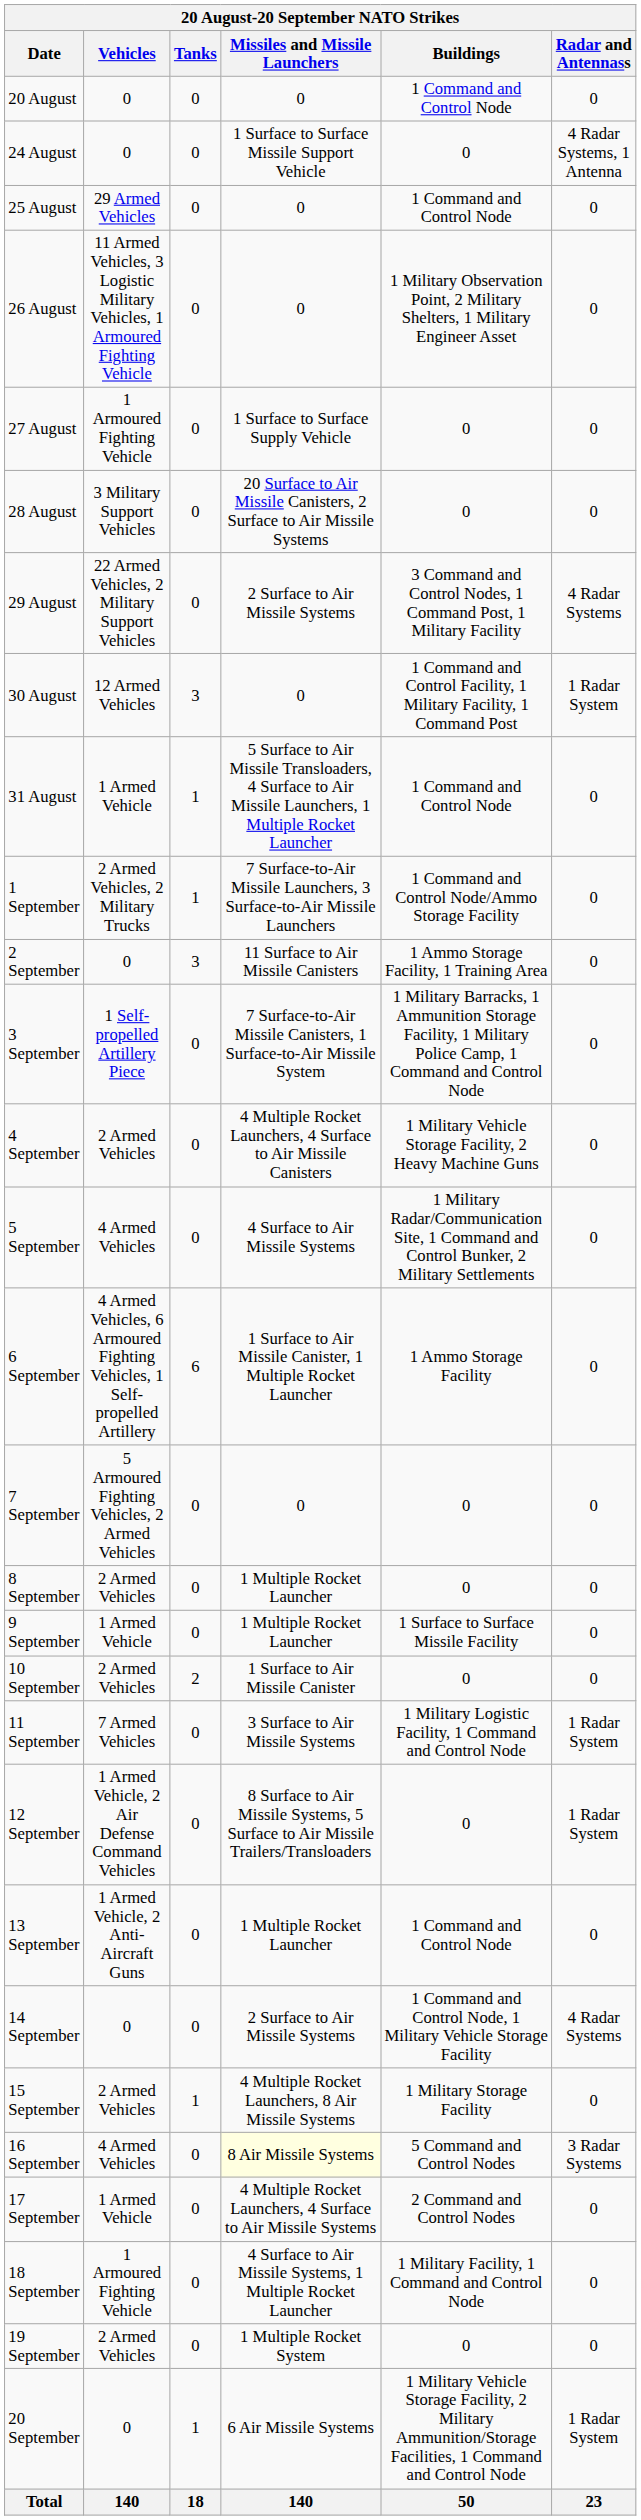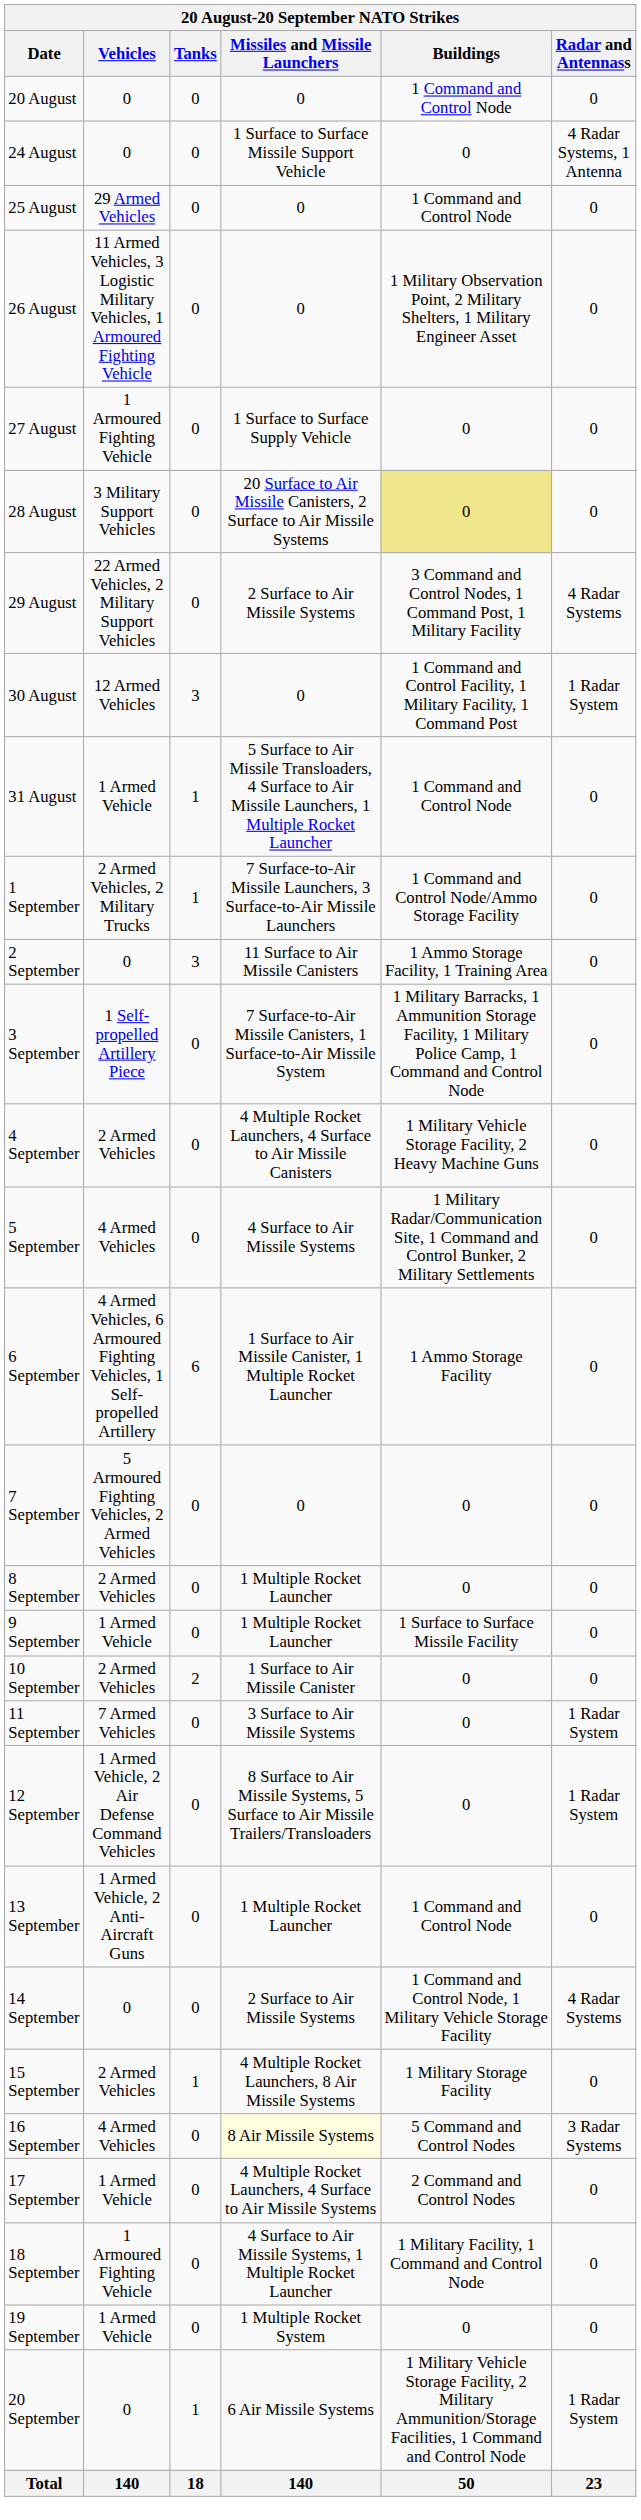 <table class="wikitable" style="font-size:100%;">
 <tr>
 <th colspan="7">20 August-20 September NATO Strikes</th>
 </tr>
 <tr>
 <th>Date</th>
 <th><a href='#'>Vehicles</a></th>
 <th><a href='#'>Tanks</a></th>
 <th><a href='#'>Missiles</a> and <a href='#'>Missile Launchers</a></th>
 <th>Buildings</th>
 <th><a href='#'>Radar</a> and <a href='#'>Antennas</a>s</th>
 </tr>
 <tr>
 <td>20 August</td>
 <td align=center>0</td>
 <td align=center>0</td>
 <td align=center>0</td>
 <td align=center>1 <a href='#'>Command and Control</a> Node</td>
 <td align=center>0</td>
 </tr>
 <tr>
 <td>24 August</td>
 <td align=center>0</td>
 <td align=center>0</td>
 <td align=center>1 Surface to Surface Missile Support Vehicle</td>
 <td align=center>0</td>
 <td align=center>4 Radar Systems, 1 Antenna</td>
 </tr>
 <tr>
 <td>25 August</td>
 <td align=center>29 <a href='#'>Armed Vehicles</a></td>
 <td align=center>0</td>
 <td align=center>0</td>
 <td align=center>1 Command and Control Node</td>
 <td align=center>0</td>
 </tr>
 <tr>
 <td>26 August</td>
 <td align=center>11 Armed Vehicles, 3 Logistic Military Vehicles, 1 <a href='#'>Armoured Fighting Vehicle</a></td>
 <td align=center>0</td>
 <td align=center>0</td>
 <td align=center>1 Military Observation Point, 2 Military Shelters, 1 Military Engineer Asset</td>
 <td align=center>0</td>
 </tr>
 <tr>
 <td>27 August</td>
 <td align=center>1 Armoured Fighting Vehicle</td>
 <td align=center>0</td>
 <td align=center>1 Surface to Surface Supply Vehicle</td>
 <td align=center>0</td>
 <td align=center>0</td>
 </tr>
 <tr>
 <td>28 August</td>
 <td align=center>3 Military Support Vehicles</td>
 <td align=center>0</td>
 <td align=center>20 <a href='#'>Surface to Air Missile</a> Canisters, 2 Surface to Air Missile Systems</td>
-<td align=center>0</td>
+<td align=center style="background: khaki;">0</td>
 <td align=center>0</td>
 </tr>
 <tr>
 <td>29 August</td>
 <td align=center>22 Armed Vehicles, 2 Military Support Vehicles</td>
 <td align=center>0</td>
 <td align=center>2 Surface to Air Missile Systems</td>
 <td align=center>3 Command and Control Nodes, 1 Command Post, 1 Military Facility</td>
 <td align=center>4 Radar Systems</td>
 </tr>
 <tr>
 <td>30 August</td>
 <td align=center>12 Armed Vehicles</td>
 <td align=center>3</td>
 <td align=center>0</td>
 <td align=center>1 Command and Control Facility, 1 Military Facility, 1 Command Post</td>
 <td align=center>1 Radar System</td>
 </tr>
 <tr>
 <td>31 August</td>
 <td align=center>1 Armed Vehicle</td>
 <td align=center>1</td>
 <td align=center>5 Surface to Air Missile Transloaders, 4 Surface to Air Missile Launchers, 1 <a href='#'>Multiple Rocket Launcher</a></td>
 <td align=center>1 Command and Control Node</td>
 <td align=center>0</td>
 </tr>
 <tr>
 <td>1 September</td>
 <td align=center>2 Armed Vehicles, 2 Military Trucks</td>
 <td align=center>1</td>
 <td align=center>7 Surface-to-Air Missile Launchers, 3 Surface-to-Air Missile Launchers</td>
 <td align=center>1 Command and Control Node/Ammo Storage Facility</td>
 <td align=center>0</td>
 </tr>
 <tr>
 <td>2 September</td>
 <td align=center>0</td>
 <td align=center>3</td>
 <td align=center>11 Surface to Air Missile Canisters</td>
 <td align=center>1 Ammo Storage Facility, 1 Training Area</td>
 <td align=center>0</td>
 </tr>
 <tr>
 <td>3 September</td>
 <td align=center>1 <a href='#'>Self-propelled Artillery Piece</a></td>
 <td align=center>0</td>
 <td align=center>7 Surface-to-Air Missile Canisters, 1 Surface-to-Air Missile System</td>
 <td align=center>1 Military Barracks, 1 Ammunition Storage Facility, 1 Military Police Camp, 1 Command and Control Node</td>
 <td align=center>0</td>
 </tr>
 <tr>
 <td>4 September</td>
 <td align=center>2 Armed Vehicles</td>
 <td align=center>0</td>
 <td align=center>4 Multiple Rocket Launchers, 4 Surface to Air Missile Canisters</td>
 <td align=center>1 Military Vehicle Storage Facility, 2 Heavy Machine Guns</td>
 <td align=center>0</td>
 </tr>
 <tr>
 <td>5 September</td>
 <td align=center>4 Armed Vehicles</td>
 <td align=center>0</td>
 <td align=center>4 Surface to Air Missile Systems</td>
 <td align=center>1 Military Radar/Communication Site, 1 Command and Control Bunker, 2 Military Settlements</td>
 <td align=center>0</td>
 </tr>
 <tr>
 <td>6 September</td>
 <td align=center>4 Armed Vehicles, 6 Armoured Fighting Vehicles, 1 Self-propelled Artillery</td>
 <td align=center>6</td>
 <td align=center>1 Surface to Air Missile Canister, 1 Multiple Rocket Launcher</td>
 <td align=center>1 Ammo Storage Facility</td>
 <td align=center>0</td>
 </tr>
 <tr>
 <td>7 September</td>
 <td align=center>5 Armoured Fighting Vehicles, 2 Armed Vehicles</td>
 <td align=center>0</td>
 <td align=center>0</td>
 <td align=center>0</td>
 <td align=center>0</td>
 </tr>
 <tr>
 <td>8 September</td>
 <td align=center>2 Armed Vehicles</td>
 <td align=center>0</td>
 <td align=center>1 Multiple Rocket Launcher</td>
 <td align=center>0</td>
 <td align=center>0</td>
 </tr>
 <tr>
 <td>9 September</td>
 <td align=center>1 Armed Vehicle</td>
 <td align=center>0</td>
 <td align=center>1 Multiple Rocket Launcher</td>
 <td align=center>1 Surface to Surface Missile Facility</td>
 <td align=center>0</td>
 </tr>
 <tr>
 <td>10 September</td>
 <td align=center>2 Armed Vehicles</td>
 <td align=center>2</td>
 <td align=center>1 Surface to Air Missile Canister</td>
 <td align=center>0</td>
 <td align=center>0</td>
 </tr>
 <tr>
 <td>11 September</td>
 <td align=center>7 Armed Vehicles</td>
 <td align=center>0</td>
 <td align=center>3 Surface to Air Missile Systems</td>
-<td align=center>1 Military Logistic Facility, 1 Command and Control Node</td>
+<td align=center>0</td>
 <td align=center>1 Radar System</td>
 </tr>
 <tr>
 <td>12 September</td>
 <td align=center>1 Armed Vehicle, 2 Air Defense Command Vehicles</td>
 <td align=center>0</td>
 <td align=center>8 Surface to Air Missile Systems, 5 Surface to Air Missile Trailers/Transloaders</td>
 <td align=center>0</td>
 <td align=center>1 Radar System</td>
 </tr>
 <tr>
 <td>13 September</td>
 <td align=center>1 Armed Vehicle, 2 Anti-Aircraft Guns</td>
 <td align=center>0</td>
 <td align=center>1 Multiple Rocket Launcher</td>
 <td align=center>1 Command and Control Node</td>
 <td align=center>0</td>
 </tr>
 <tr>
 <td>14 September</td>
 <td align=center>0</td>
 <td align=center>0</td>
 <td align=center>2 Surface to Air Missile Systems</td>
 <td align=center>1 Command and Control Node, 1 Military Vehicle Storage Facility</td>
 <td align=center>4 Radar Systems</td>
 </tr>
 <tr>
 <td>15 September</td>
 <td align=center>2 Armed Vehicles</td>
 <td align=center>1</td>
 <td align=center>4 Multiple Rocket Launchers, 8 Air Missile Systems</td>
 <td align=center>1 Military Storage Facility</td>
 <td align=center>0</td>
 </tr>
 <tr>
 <td>16 September</td>
 <td align=center>4 Armed Vehicles</td>
 <td align=center>0</td>
 <td align=center style="background: lightyellow;">8 Air Missile Systems</td>
 <td align=center>5 Command and Control Nodes</td>
 <td align=center>3 Radar Systems</td>
 </tr>
 <tr>
 <td>17 September</td>
 <td align=center>1 Armed Vehicle</td>
 <td align=center>0</td>
 <td align=center>4 Multiple Rocket Launchers, 4 Surface to Air Missile Systems</td>
 <td align=center>2 Command and Control Nodes</td>
 <td align=center>0</td>
 </tr>
 <tr>
 <td>18 September</td>
 <td align=center>1 Armoured Fighting Vehicle</td>
 <td align=center>0</td>
 <td align=center>4 Surface to Air Missile Systems, 1 Multiple Rocket Launcher</td>
 <td align=center>1 Military Facility, 1 Command and Control Node</td>
 <td align=center>0</td>
 </tr>
 <tr>
 <td>19 September</td>
-<td align=center>2 Armed Vehicles</td>
+<td align=center>1 Armed Vehicle</td>
 <td align=center>0</td>
 <td align=center>1 Multiple Rocket System</td>
 <td align=center>0</td>
 <td align=center>0</td>
 </tr>
 <tr>
 <td>20 September</td>
 <td align=center>0</td>
 <td align=center>1</td>
 <td align=center>6 Air Missile Systems</td>
 <td align=center>1 Military Vehicle Storage Facility, 2 Military Ammunition/Storage Facilities, 1 Command and Control Node</td>
 <td align=center>1 Radar System</td>
 </tr>
 <tr>
 <th>Total</th>
 <th>140</th>
 <th>18</th>
 <th>140</th>
 <th>50</th>
 <th>23</th>
 </tr>
 </table>
